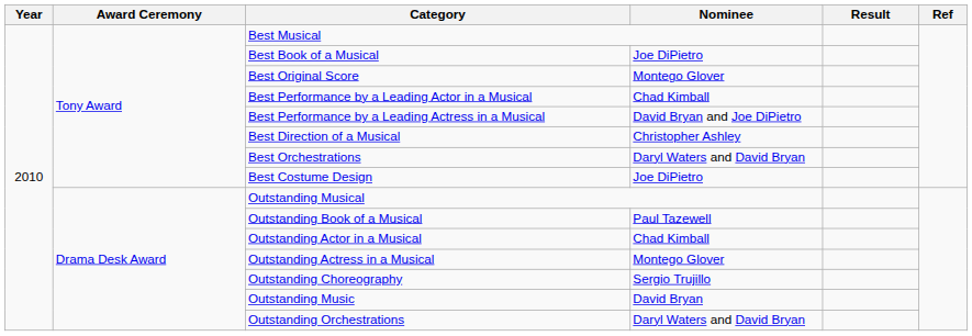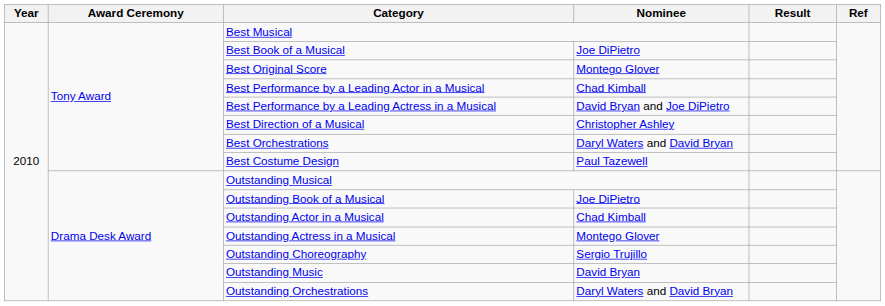 <table class="wikitable" width="95%">
 <tr>
 <th width="5%">Year</th>
 <th width="20%">Award Ceremony</th>
 <th width="40%">Category</th>
 <th width="20%">Nominee</th>
 <th width="10%">Result</th>
 <th width="5%">Ref</th>
 </tr>
 <tr>
 <td rowspan="15" align="center">2010</td>
 <td rowspan="8"><a href='#'>Tony Award</a></td>
 <td colspan="2"><a href='#'>Best Musical</a></td>
 <td></td>
 <td rowspan="8" align="center"></td>
 </tr>
 <tr>
 <td><a href='#'>Best Book of a Musical</a></td>
 <td><a href='#'>Joe DiPietro</a></td>
 <td></td>
 </tr>
 <tr>
 <td><a href='#'>Best Original Score</a></td>
 <td><a href='#'>Montego Glover</a></td>
 <td></td>
 </tr>
 <tr>
 <td><a href='#'>Best Performance by a Leading Actor in a Musical</a></td>
 <td><a href='#'>Chad Kimball</a></td>
 <td></td>
 </tr>
 <tr>
 <td><a href='#'>Best Performance by a Leading Actress in a Musical</a></td>
 <td><a href='#'>David Bryan</a> and <a href='#'>Joe DiPietro</a></td>
 <td></td>
 </tr>
 <tr>
 <td><a href='#'>Best Direction of a Musical</a></td>
 <td><a href='#'>Christopher Ashley</a></td>
 <td></td>
 </tr>
 <tr>
 <td><a href='#'>Best Orchestrations</a></td>
 <td><a href='#'>Daryl Waters</a> and <a href='#'>David Bryan</a></td>
 <td></td>
 </tr>
 <tr>
 <td><a href='#'>Best Costume Design</a></td>
-<td><a href='#'>Joe DiPietro</a></td>
+<td><a href='#'>Paul Tazewell</a></td>
 <td></td>
 </tr>
 <tr>
 <td rowspan="7"><a href='#'>Drama Desk Award</a></td>
 <td colspan="2"><a href='#'>Outstanding Musical</a></td>
 <td></td>
 <td rowspan="7" align="center"></td>
 </tr>
 <tr>
 <td><a href='#'>Outstanding Book of a Musical</a></td>
-<td><a href='#'>Paul Tazewell</a></td>
+<td><a href='#'>Joe DiPietro</a></td>
 <td></td>
 </tr>
 <tr>
 <td><a href='#'>Outstanding Actor in a Musical</a></td>
 <td><a href='#'>Chad Kimball</a></td>
 <td></td>
 </tr>
 <tr>
 <td><a href='#'>Outstanding Actress in a Musical</a></td>
 <td><a href='#'>Montego Glover</a></td>
 <td></td>
 </tr>
 <tr>
 <td><a href='#'>Outstanding Choreography</a></td>
 <td><a href='#'>Sergio Trujillo</a></td>
 <td></td>
 </tr>
 <tr>
 <td><a href='#'>Outstanding Music</a></td>
 <td><a href='#'>David Bryan</a></td>
 <td></td>
 </tr>
 <tr>
 <td><a href='#'>Outstanding Orchestrations</a></td>
 <td><a href='#'>Daryl Waters</a> and <a href='#'>David Bryan</a></td>
 <td></td>
 </tr>
 </table>
